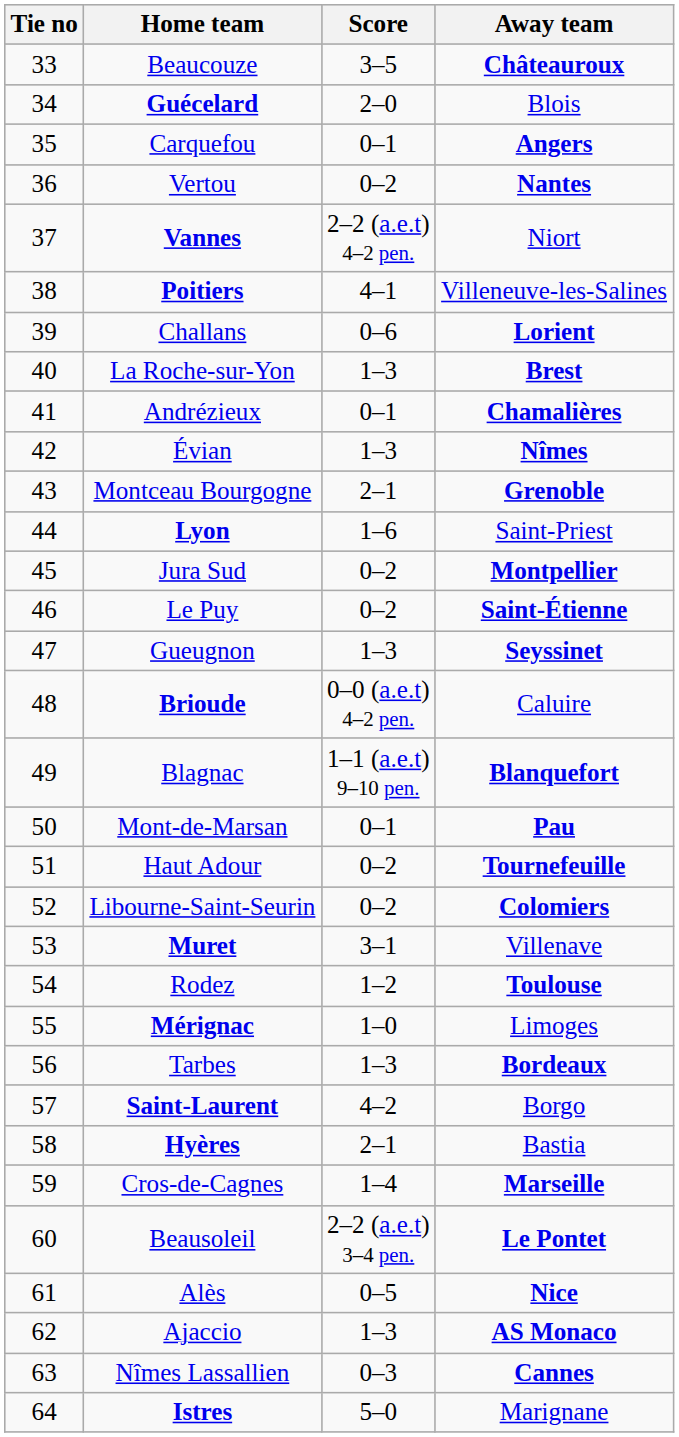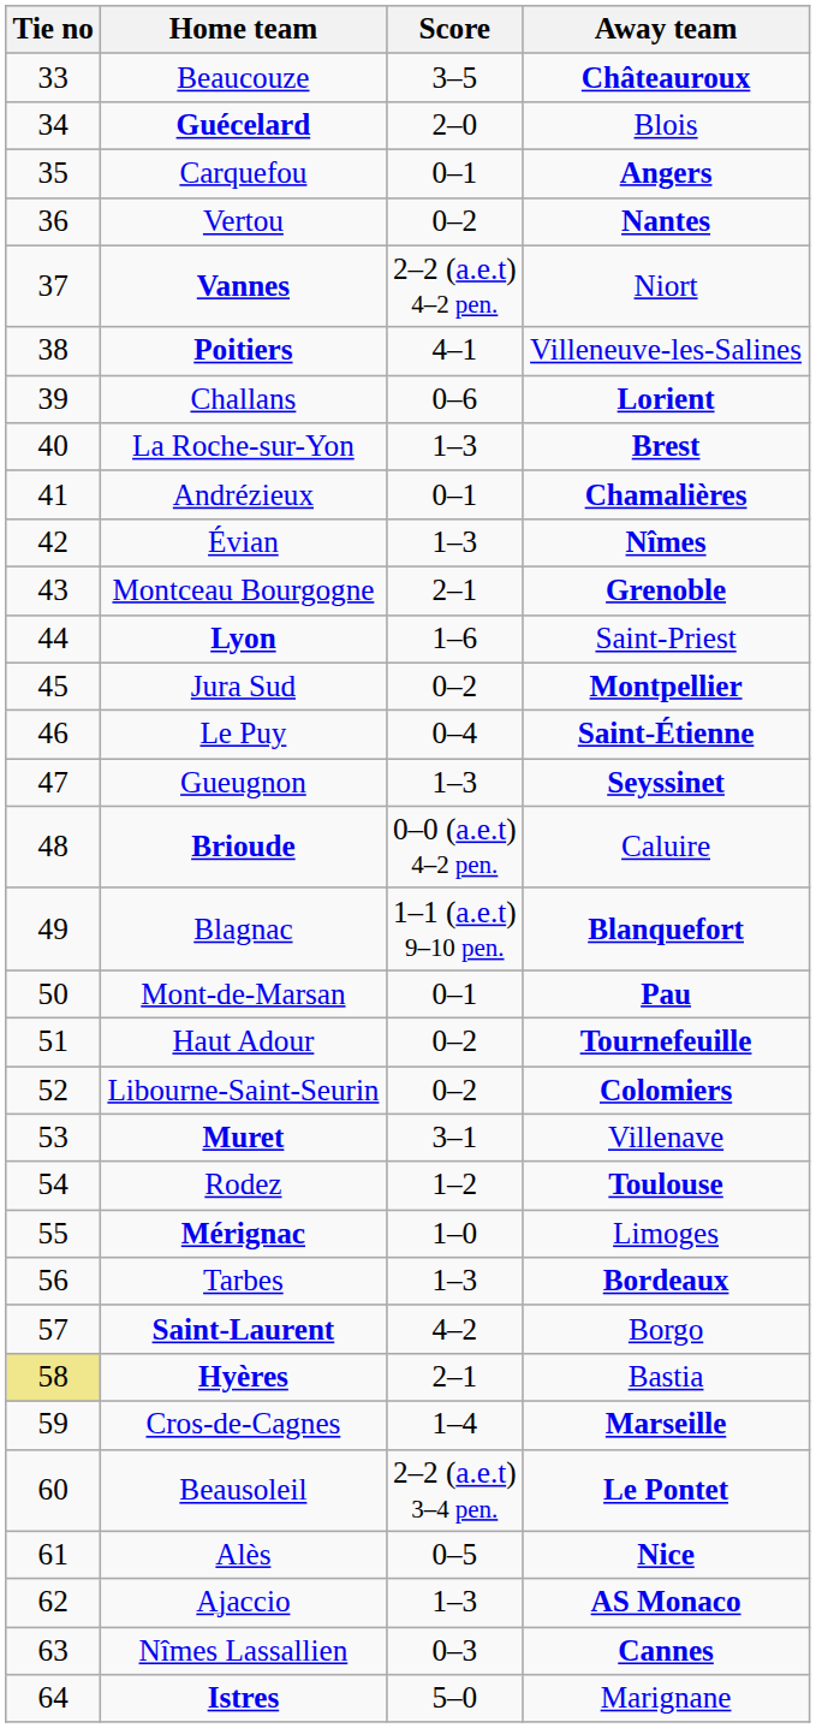 <table class="wikitable" style="text-align:center">
 <tr>
 <th>Tie no</th>
 <th>Home team</th>
 <th>Score</th>
 <th>Away team</th>
 </tr>
 <tr>
 <td>33</td>
 <td><a href='#'>Beaucouze</a></td>
 <td>3–5</td>
 <td><strong><a href='#'>Châteauroux</a></strong></td>
 </tr>
 <tr>
 <td>34</td>
 <td><strong><a href='#'>Guécelard</a></strong></td>
 <td>2–0</td>
 <td><a href='#'>Blois</a></td>
 </tr>
 <tr>
 <td>35</td>
 <td><a href='#'>Carquefou</a></td>
 <td>0–1</td>
 <td><strong><a href='#'>Angers</a></strong></td>
 </tr>
 <tr>
 <td>36</td>
 <td><a href='#'>Vertou</a></td>
 <td>0–2</td>
 <td><strong><a href='#'>Nantes</a></strong></td>
 </tr>
 <tr>
 <td>37</td>
 <td><strong><a href='#'>Vannes</a></strong></td>
 <td>2–2 (<a href='#'>a.e.t</a>) <br> <small>4–2 <a href='#'>pen.</a></small></td>
 <td><a href='#'>Niort</a></td>
 </tr>
 <tr>
 <td>38</td>
 <td><strong><a href='#'>Poitiers</a></strong></td>
 <td>4–1</td>
 <td><a href='#'>Villeneuve-les-Salines</a></td>
 </tr>
 <tr>
 <td>39</td>
 <td><a href='#'>Challans</a></td>
 <td>0–6</td>
 <td><strong><a href='#'>Lorient</a></strong></td>
 </tr>
 <tr>
 <td>40</td>
 <td><a href='#'>La Roche-sur-Yon</a></td>
 <td>1–3</td>
 <td><strong><a href='#'>Brest</a></strong></td>
 </tr>
 <tr>
 <td>41</td>
 <td><a href='#'>Andrézieux</a></td>
 <td>0–1</td>
 <td><strong><a href='#'>Chamalières</a></strong></td>
 </tr>
 <tr>
 <td>42</td>
 <td><a href='#'>Évian</a></td>
 <td>1–3</td>
 <td><strong><a href='#'>Nîmes</a></strong></td>
 </tr>
 <tr>
 <td>43</td>
 <td><a href='#'>Montceau Bourgogne</a></td>
 <td>2–1</td>
 <td><strong><a href='#'>Grenoble</a></strong></td>
 </tr>
 <tr>
 <td>44</td>
 <td><strong><a href='#'>Lyon</a></strong></td>
 <td>1–6</td>
 <td><a href='#'>Saint-Priest</a></td>
 </tr>
 <tr>
 <td>45</td>
 <td><a href='#'>Jura Sud</a></td>
 <td>0–2</td>
 <td><strong><a href='#'>Montpellier</a></strong></td>
 </tr>
 <tr>
 <td>46</td>
 <td><a href='#'>Le Puy</a></td>
-<td>0–2</td>
+<td>0–4</td>
 <td><strong><a href='#'>Saint-Étienne</a></strong></td>
 </tr>
 <tr>
 <td>47</td>
 <td><a href='#'>Gueugnon</a></td>
 <td>1–3</td>
 <td><strong><a href='#'>Seyssinet</a></strong></td>
 </tr>
 <tr>
 <td>48</td>
 <td><strong><a href='#'>Brioude</a></strong></td>
 <td>0–0 (<a href='#'>a.e.t</a>) <br> <small>4–2 <a href='#'>pen.</a></small></td>
 <td><a href='#'>Caluire</a></td>
 </tr>
 <tr>
 <td>49</td>
 <td><a href='#'>Blagnac</a></td>
 <td>1–1 (<a href='#'>a.e.t</a>) <br> <small>9–10 <a href='#'>pen.</a></small></td>
 <td><strong><a href='#'>Blanquefort</a></strong></td>
 </tr>
 <tr>
 <td>50</td>
 <td><a href='#'>Mont-de-Marsan</a></td>
 <td>0–1</td>
 <td><strong><a href='#'>Pau</a></strong></td>
 </tr>
 <tr>
 <td>51</td>
 <td><a href='#'>Haut Adour</a></td>
 <td>0–2</td>
 <td><strong><a href='#'>Tournefeuille</a></strong></td>
 </tr>
 <tr>
 <td>52</td>
 <td><a href='#'>Libourne-Saint-Seurin</a></td>
 <td>0–2</td>
 <td><strong><a href='#'>Colomiers</a></strong></td>
 </tr>
 <tr>
 <td>53</td>
 <td><strong><a href='#'>Muret</a></strong></td>
 <td>3–1</td>
 <td><a href='#'>Villenave</a></td>
 </tr>
 <tr>
 <td>54</td>
 <td><a href='#'>Rodez</a></td>
 <td>1–2</td>
 <td><strong><a href='#'>Toulouse</a></strong></td>
 </tr>
 <tr>
 <td>55</td>
 <td><strong><a href='#'>Mérignac</a></strong></td>
 <td>1–0</td>
 <td><a href='#'>Limoges</a></td>
 </tr>
 <tr>
 <td>56</td>
 <td><a href='#'>Tarbes</a></td>
 <td>1–3</td>
 <td><strong><a href='#'>Bordeaux</a></strong></td>
 </tr>
 <tr>
 <td>57</td>
 <td><strong><a href='#'>Saint-Laurent</a></strong></td>
 <td>4–2</td>
 <td><a href='#'>Borgo</a></td>
 </tr>
 <tr>
-<td>58</td>
+<td style="background: khaki;">58</td>
 <td><strong><a href='#'>Hyères</a></strong></td>
 <td>2–1</td>
 <td><a href='#'>Bastia</a></td>
 </tr>
 <tr>
 <td>59</td>
 <td><a href='#'>Cros-de-Cagnes</a></td>
 <td>1–4</td>
 <td><strong><a href='#'>Marseille</a></strong></td>
 </tr>
 <tr>
 <td>60</td>
 <td><a href='#'>Beausoleil</a></td>
 <td>2–2 (<a href='#'>a.e.t</a>) <br> <small>3–4 <a href='#'>pen.</a></small></td>
 <td><strong><a href='#'>Le Pontet</a></strong></td>
 </tr>
 <tr>
 <td>61</td>
 <td><a href='#'>Alès</a></td>
 <td>0–5</td>
 <td><strong><a href='#'>Nice</a></strong></td>
 </tr>
 <tr>
 <td>62</td>
 <td><a href='#'>Ajaccio</a></td>
 <td>1–3</td>
 <td><strong><a href='#'>AS Monaco</a></strong></td>
 </tr>
 <tr>
 <td>63</td>
 <td><a href='#'>Nîmes Lassallien</a></td>
 <td>0–3</td>
 <td><strong><a href='#'>Cannes</a></strong></td>
 </tr>
 <tr>
 <td>64</td>
 <td><strong><a href='#'>Istres</a></strong></td>
 <td>5–0</td>
 <td><a href='#'>Marignane</a></td>
 </tr>
 </table>
